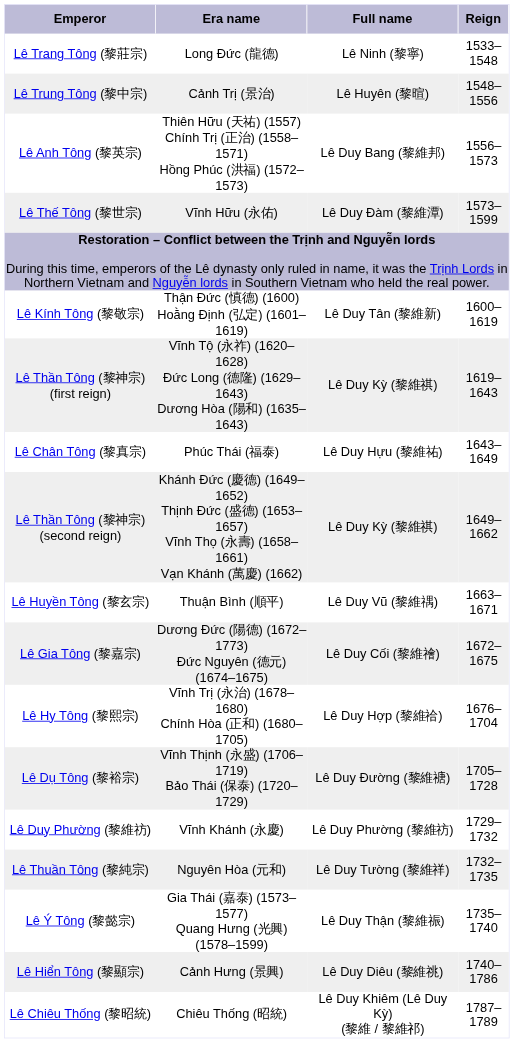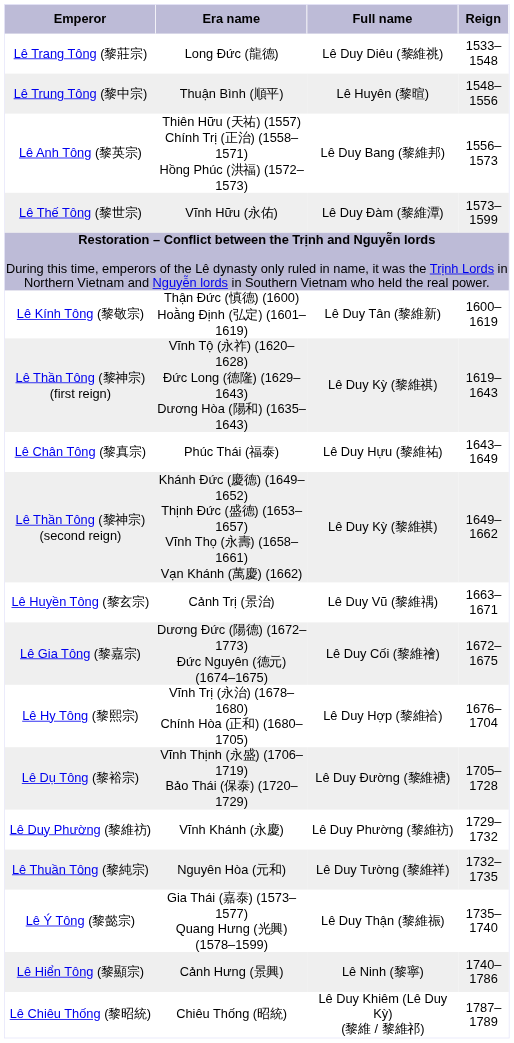 <table width=50% cellpadding=0 cellspacing=0 style="text-align: center; border: 1px solid #E6E6FA;">
 <tr bgcolor="#BDBBD7" style="height:36px;">
 <th width="30%" style="border-right: 1px solid #FFFFFF;">Emperor</th>
 <th width="30%" style="border-right: 1px solid #FFFFFF;">Era name</th>
 <th width="30%" style="border-right: 1px solid #FFFFFF;">Full name</th>
 <th width="30%" colspan="3" style="border-right: 1px solid #FFFFFF;">Reign</th>
 </tr>
 <tr style="height:50px;">
 <td><a href='#'>Lê Trang Tông</a> (黎莊宗)</td>
 <td>Long Đức (龍德)</td>
-<td>Lê Ninh (黎寧)</td>
+<td>Lê Duy Diêu (黎維祧)</td>
 <td>1533–1548</td>
 </tr>
 <tr style="height:50px;" bgcolor="#EFEFEF">
 <td><a href='#'>Lê Trung Tông</a> (黎中宗)</td>
-<td>Cảnh Trị (景治)</td>
+<td>Thuận Bình (順平)</td>
 <td>Lê Huyên (黎暄)</td>
 <td>1548–1556</td>
 </tr>
 <tr style="height:50px;">
 <td><a href='#'>Lê Anh Tông</a> (黎英宗)</td>
 <td>Thiên Hữu (天祐) (1557) <br>Chính Trị (正治) (1558–1571) <br>Hồng Phúc (洪福) (1572–1573)</td>
 <td>Lê Duy Bang (黎維邦)</td>
 <td>1556–1573</td>
 </tr>
 <tr style="height:50px;" bgcolor="#EFEFEF">
 <td><a href='#'>Lê Thế Tông</a> (黎世宗)</td>
 <td>Vĩnh Hữu (永佑)</td>
 <td>Lê Duy Đàm (黎維潭)</td>
 <td>1573–1599</td>
 </tr>
 <tr>
 <td colspan=4 bgcolor="#BDBBD7"><strong>Restoration – Conflict between the Trịnh and Nguyễn lords</strong><br><br>During this time, emperors of the Lê dynasty only ruled in name, it was the <a href='#'>Trịnh Lords</a> in Northern Vietnam and <a href='#'>Nguyễn lords</a> in Southern Vietnam who held the real power.</td>
 </tr>
 <tr style="height:50px;">
 <td><a href='#'>Lê Kính Tông</a> (黎敬宗)</td>
 <td>Thận Đức (慎德) (1600) <br>Hoằng Định (弘定) (1601–1619)</td>
 <td>Lê Duy Tân (黎維新)</td>
 <td>1600–1619</td>
 </tr>
 <tr style="height:50px;" bgcolor="#EFEFEF">
 <td><a href='#'>Lê Thần Tông</a> (黎神宗) (first reign)</td>
 <td>Vĩnh Tộ (永祚) (1620–1628) <br>Đức Long (德隆) (1629–1643) <br>Dương Hòa (陽和) (1635–1643)</td>
 <td>Lê Duy Kỳ (黎維祺)</td>
 <td>1619–1643</td>
 </tr>
 <tr style="height:50px;">
 <td><a href='#'>Lê Chân Tông</a> (黎真宗)</td>
 <td>Phúc Thái (福泰)</td>
 <td>Lê Duy Hựu (黎維祐)</td>
 <td>1643–1649</td>
 </tr>
 <tr style="height:50px;" bgcolor="#EFEFEF">
 <td><a href='#'>Lê Thần Tông</a> (黎神宗) (second reign)</td>
 <td>Khánh Đức (慶德) (1649–1652) <br>Thịnh Đức (盛德) (1653–1657) <br>Vĩnh Thọ (永壽) (1658–1661) <br>Vạn Khánh (萬慶) (1662)</td>
 <td>Lê Duy Kỳ (黎維祺)</td>
 <td>1649–1662</td>
 </tr>
 <tr style="height:50px;">
 <td><a href='#'>Lê Huyền Tông</a> (黎玄宗)</td>
-<td>Thuận Bình (順平)</td>
+<td>Cảnh Trị (景治)</td>
 <td>Lê Duy Vũ (黎維禑)</td>
 <td>1663–1671</td>
 </tr>
 <tr style="height:50px;" bgcolor="#EFEFEF">
 <td><a href='#'>Lê Gia Tông</a> (黎嘉宗)</td>
 <td>Dương Đức (陽德) (1672–1773) <br>Đức Nguyên (德元) (1674–1675)</td>
 <td>Lê Duy Cối (黎維禬)</td>
 <td>1672–1675</td>
 </tr>
 <tr style="height:50px;">
 <td><a href='#'>Lê Hy Tông</a> (黎熙宗)</td>
 <td>Vĩnh Trị (永治) (1678–1680) <br>Chính Hòa (正和) (1680–1705)</td>
 <td>Lê Duy Hợp (黎維祫)</td>
 <td>1676–1704</td>
 </tr>
 <tr style="height:50px;" bgcolor="#EFEFEF">
 <td><a href='#'>Lê Dụ Tông</a> (黎裕宗)</td>
 <td>Vĩnh Thịnh (永盛) (1706–1719) <br>Bảo Thái (保泰) (1720–1729)</td>
 <td>Lê Duy Đường (黎維禟)</td>
 <td>1705–1728</td>
 </tr>
 <tr style="height:50px;">
 <td><a href='#'>Lê Duy Phường</a> (黎維祊)</td>
 <td>Vĩnh Khánh (永慶)</td>
 <td>Lê Duy Phường (黎維祊)</td>
 <td>1729–1732</td>
 </tr>
 <tr style="height:50px;" bgcolor="#EFEFEF">
 <td><a href='#'>Lê Thuần Tông</a> (黎純宗)</td>
 <td>Nguyên Hòa (元和)</td>
 <td>Lê Duy Tường (黎維祥)</td>
 <td>1732–1735</td>
 </tr>
 <tr style="height:50px;">
 <td><a href='#'>Lê Ý Tông</a> (黎懿宗)</td>
 <td>Gia Thái (嘉泰) (1573–1577) <br>Quang Hưng (光興) (1578–1599)</td>
 <td>Lê Duy Thận (黎維祳)</td>
 <td>1735–1740</td>
 </tr>
 <tr style="height:50px;" bgcolor="#EFEFEF">
 <td><a href='#'>Lê Hiển Tông</a> (黎顯宗)</td>
 <td>Cảnh Hưng (景興)</td>
-<td>Lê Duy Diêu (黎維祧)</td>
+<td>Lê Ninh (黎寧)</td>
 <td>1740–1786</td>
 </tr>
 <tr style="height:50px;">
 <td><a href='#'>Lê Chiêu Thống</a> (黎昭統)</td>
 <td>Chiêu Thống (昭統)</td>
 <td>Lê Duy Khiêm (Lê Duy Kỳ)<br>(黎維 / 黎維祁)</td>
 <td>1787–1789</td>
 </tr>
 </table>
